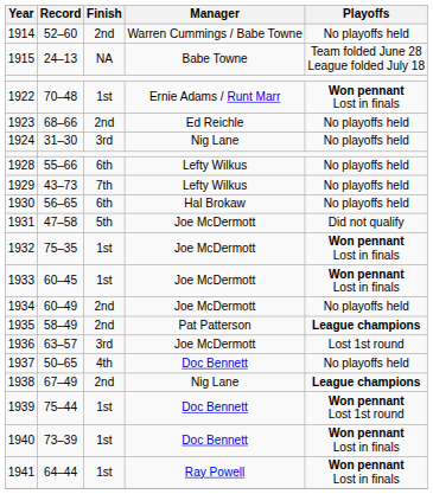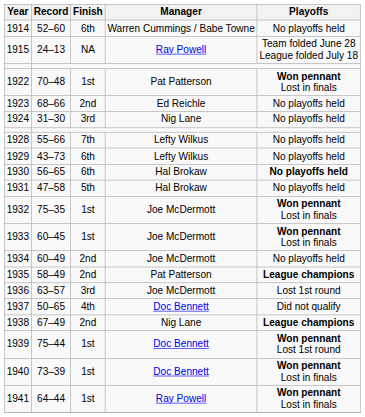 <table class="wikitable">
 <tr style="background: #F2F2F2;">
 <th>Year</th>
 <th>Record</th>
 <th>Finish</th>
 <th>Manager</th>
 <th>Playoffs</th>
 </tr>
 <tr align=center>
 <td>1914</td>
 <td>52–60</td>
-<td>2nd</td>
+<td>6th</td>
 <td>Warren Cummings / Babe Towne</td>
 <td>No playoffs held</td>
 </tr>
 <tr align=center>
 <td>1915</td>
 <td>24–13</td>
 <td>NA</td>
-<td>Babe Towne</td>
+<td><a href='#'>Ray Powell</a></td>
 <td>Team folded June 28<br>League folded July 18</td>
 </tr>
 <tr align=center>
 <td></td>
 </tr>
 <tr align=center>
 <td>1922</td>
 <td>70–48</td>
 <td>1st</td>
-<td>Ernie Adams / <a href='#'>Runt Marr</a></td>
+<td>Pat Patterson</td>
 <td><strong>Won pennant</strong><br>Lost in finals</td>
 </tr>
 <tr align=center>
 <td>1923</td>
 <td>68–66</td>
 <td>2nd</td>
 <td>Ed Reichle</td>
 <td>No playoffs held</td>
 </tr>
 <tr align=center>
 <td>1924</td>
 <td>31–30</td>
 <td>3rd</td>
 <td>Nig Lane</td>
 <td>No playoffs held</td>
 </tr>
 <tr align=center>
 <td></td>
 </tr>
 <tr align=center>
 <td>1928</td>
 <td>55–66</td>
-<td>6th</td>
+<td>7th</td>
 <td>Lefty Wilkus</td>
 <td>No playoffs held</td>
 </tr>
 <tr align=center>
 <td>1929</td>
 <td>43–73</td>
-<td>7th</td>
+<td>6th</td>
 <td>Lefty Wilkus</td>
 <td>No playoffs held</td>
 </tr>
 <tr align=center>
 <td>1930</td>
 <td>56–65</td>
 <td>6th</td>
 <td>Hal Brokaw</td>
-<td>No playoffs held</td>
+<td><strong>No playoffs held</strong></td>
 </tr>
 <tr align=center>
 <td>1931</td>
 <td>47–58</td>
 <td>5th</td>
-<td>Joe McDermott</td>
-<td>Did not qualify</td>
+<td>Hal Brokaw</td>
+<td>No playoffs held</td>
 </tr>
 <tr align=center>
 <td>1932</td>
 <td>75–35</td>
 <td>1st</td>
 <td>Joe McDermott</td>
 <td><strong>Won pennant</strong><br>Lost in finals</td>
 </tr>
 <tr align=center>
 <td>1933</td>
 <td>60–45</td>
 <td>1st</td>
 <td>Joe McDermott</td>
 <td><strong>Won pennant</strong><br>Lost in finals</td>
 </tr>
 <tr align=center>
 <td>1934</td>
 <td>60–49</td>
 <td>2nd</td>
 <td>Joe McDermott</td>
 <td>No playoffs held</td>
 </tr>
 <tr align=center>
 <td>1935</td>
 <td>58–49</td>
 <td>2nd</td>
 <td>Pat Patterson</td>
 <td><strong>League champions</strong></td>
 </tr>
 <tr align=center>
 <td>1936</td>
 <td>63–57</td>
 <td>3rd</td>
 <td>Joe McDermott</td>
 <td>Lost 1st round</td>
 </tr>
 <tr align=center>
 <td>1937</td>
 <td>50–65</td>
 <td>4th</td>
 <td><a href='#'>Doc Bennett</a></td>
-<td>No playoffs held</td>
+<td>Did not qualify</td>
 </tr>
 <tr align=center>
 <td>1938</td>
 <td>67–49</td>
 <td>2nd</td>
 <td>Nig Lane</td>
 <td><strong>League champions</strong></td>
 </tr>
 <tr align=center>
 <td>1939</td>
 <td>75–44</td>
 <td>1st</td>
 <td><a href='#'>Doc Bennett</a></td>
 <td><strong>Won pennant</strong><br>Lost 1st round</td>
 </tr>
 <tr align=center>
 <td>1940</td>
 <td>73–39</td>
 <td>1st</td>
 <td><a href='#'>Doc Bennett</a></td>
 <td><strong>Won pennant</strong><br>Lost in finals</td>
 </tr>
 <tr align=center>
 <td>1941</td>
 <td>64–44</td>
 <td>1st</td>
 <td><a href='#'>Ray Powell</a></td>
 <td><strong>Won pennant</strong><br>Lost in finals</td>
 </tr>
 <tr align=center>
 </tr>
 </table>
